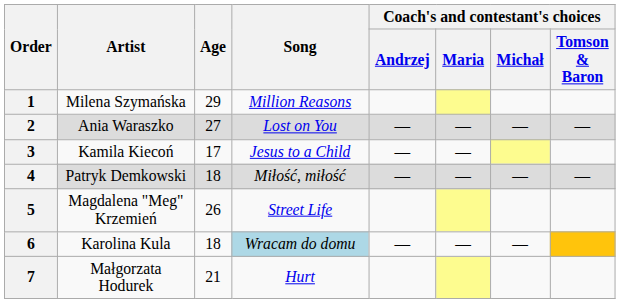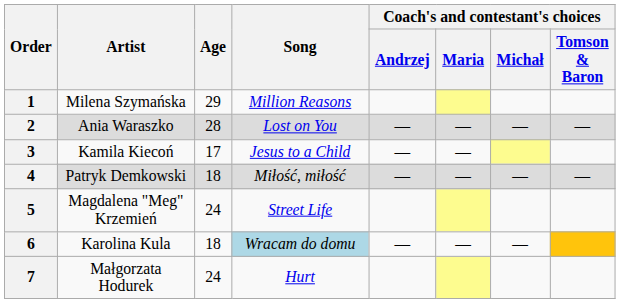 <table class="wikitable" style="text-align:center; width:100%;">
 <tr>
 <th scope="col" rowspan="2" style="width:05%;">Order</th>
 <th scope="col" rowspan="2" style="width:20%;">Artist</th>
 <th scope="col" rowspan="2" style="width:05%;">Age</th>
 <th scope="col" rowspan="2" style="width:20%;">Song</th>
 <th scope="col" colspan="5" style="width:32%;">Coach's and contestant's choices</th>
 </tr>
 <tr>
 <th style="width:07%;"><a href='#'>Andrzej</a></th>
 <th style="width:07%;"><a href='#'>Maria</a></th>
 <th style="width:07%;"><a href='#'>Michał</a></th>
 <th style="width:07%;"><a href='#'>Tomson & Baron</a></th>
 </tr>
 <tr>
 <th>1</th>
 <td>Milena Szymańska</td>
 <td>29</td>
 <td><em><a href='#'>Million Reasons</a></em></td>
 <td><strong></strong></td>
 <td style="background:#fdfc8f;"><strong></strong></td>
 <td><strong></strong></td>
 <td><strong></strong></td>
 </tr>
 <tr>
 <th>2</th>
 <td style="background:#DCDCDC;">Ania Waraszko</td>
-<td style="background:#DCDCDC;">27</td>
+<td style="background:#DCDCDC;">28</td>
 <td style="background:#DCDCDC;"><em><a href='#'>Lost on You</a></em></td>
 <td style="background:#DCDCDC;">—</td>
 <td style="background:#DCDCDC;">—</td>
 <td style="background:#DCDCDC;">—</td>
 <td style="background:#DCDCDC;">—</td>
 </tr>
 <tr>
 <th>3</th>
 <td>Kamila Kiecoń</td>
 <td>17</td>
 <td><em><a href='#'>Jesus to a Child</a></em></td>
 <td>—</td>
 <td>—</td>
 <td style="background:#fdfc8f;"><strong></strong></td>
 <td><strong></strong></td>
 </tr>
 <tr>
 <th>4</th>
 <td style="background:#DCDCDC;">Patryk Demkowski</td>
 <td style="background:#DCDCDC;">18</td>
 <td style="background:#DCDCDC;"><em>Miłość, miłość</em></td>
 <td style="background:#DCDCDC;">—</td>
 <td style="background:#DCDCDC;">—</td>
 <td style="background:#DCDCDC;">—</td>
 <td style="background:#DCDCDC;">—</td>
 </tr>
 <tr>
 <th>5</th>
 <td>Magdalena "Meg" Krzemień</td>
-<td>26</td>
+<td>24</td>
 <td><a href='#'><em>Street Life</em></a></td>
 <td><strong></strong></td>
 <td style="background:#fdfc8f;"><strong></strong></td>
 <td><strong></strong></td>
 <td><strong></strong></td>
 </tr>
 <tr>
 <th>6</th>
 <td>Karolina Kula</td>
 <td>18</td>
 <td style="background: lightblue;"><em>Wracam do domu</em></td>
 <td>—</td>
 <td>—</td>
 <td>—</td>
 <td style="background:#ffc40c"><strong></strong></td>
 </tr>
 <tr>
 <th>7</th>
 <td>Małgorzata Hodurek</td>
-<td>21</td>
+<td>24</td>
 <td><a href='#'><em>Hurt</em></a></td>
 <td><strong></strong></td>
 <td style="background:#fdfc8f;"><strong></strong></td>
 <td><strong></strong></td>
 <td><strong></strong></td>
 </tr>
 </table>
